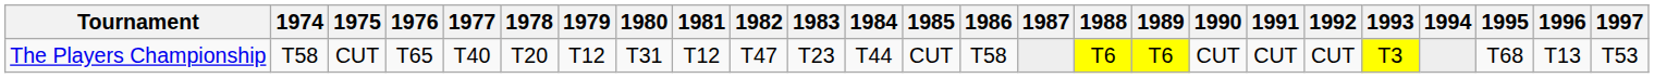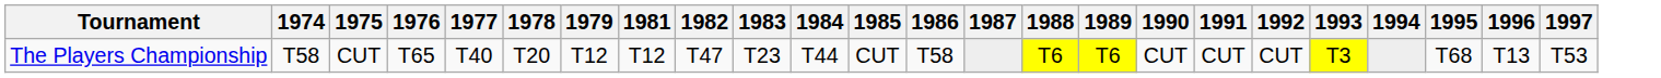 <table class="wikitable" style="font-size:95%;text-align:center;">
 <tr>
 <th>Tournament</th>
 <th>1974</th>
 <th>1975</th>
 <th>1976</th>
 <th>1977</th>
 <th>1978</th>
 <th>1979</th>
-<th>1980</th>
 <th>1981</th>
 <th>1982</th>
 <th>1983</th>
 <th>1984</th>
 <th>1985</th>
 <th>1986</th>
 <th>1987</th>
 <th>1988</th>
 <th>1989</th>
 <th>1990</th>
 <th>1991</th>
 <th>1992</th>
 <th>1993</th>
 <th>1994</th>
 <th>1995</th>
 <th>1996</th>
 <th>1997</th>
 </tr>
 <tr>
 <td align=left><a href='#'>The Players Championship</a></td>
 <td>T58</td>
 <td>CUT</td>
 <td>T65</td>
 <td>T40</td>
 <td>T20</td>
 <td>T12</td>
-<td>T31</td>
 <td>T12</td>
 <td>T47</td>
 <td>T23</td>
 <td>T44</td>
 <td>CUT</td>
 <td>T58</td>
 <td style="background:#eeeeee;"></td>
 <td style="background:yellow;">T6</td>
 <td style="background:yellow;">T6</td>
 <td>CUT</td>
 <td>CUT</td>
 <td>CUT</td>
 <td style="background:yellow;">T3</td>
 <td style="background:#eeeeee;"></td>
 <td>T68</td>
 <td>T13</td>
 <td>T53</td>
 </tr>
 </table>
